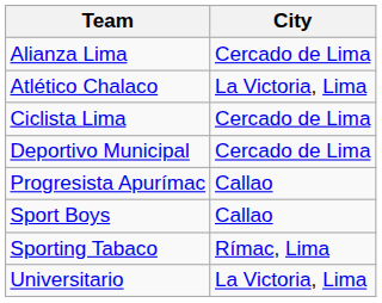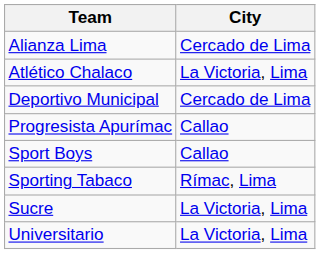 <table class="wikitable sortable">
 <tr>
 <th>Team</th>
 <th>City</th>
 </tr>
 <tr>
 <td><a href='#'>Alianza Lima</a></td>
 <td><a href='#'>Cercado de Lima</a></td>
 </tr>
 <tr>
 <td><a href='#'>Atlético Chalaco</a></td>
 <td><a href='#'>La Victoria</a>, <a href='#'>Lima</a></td>
-</tr>
-<tr>
-<td><a href='#'>Ciclista Lima</a></td>
-<td><a href='#'>Cercado de Lima</a></td>
 </tr>
 <tr>
 <td><a href='#'>Deportivo Municipal</a></td>
 <td><a href='#'>Cercado de Lima</a></td>
 </tr>
 <tr>
 <td><a href='#'>Progresista Apurímac</a></td>
 <td><a href='#'>Callao</a></td>
 </tr>
 <tr>
 <td><a href='#'>Sport Boys</a></td>
 <td><a href='#'>Callao</a></td>
 </tr>
 <tr>
 <td><a href='#'>Sporting Tabaco</a></td>
 <td><a href='#'>Rímac</a>, <a href='#'>Lima</a></td>
 </tr>
 <tr>
+<td><a href='#'>Sucre</a></td>
+<td><a href='#'>La Victoria</a>, <a href='#'>Lima</a></td>
+</tr>
+<tr>
 <td><a href='#'>Universitario</a></td>
 <td><a href='#'>La Victoria</a>, <a href='#'>Lima</a></td>
 </tr>
 </table>
